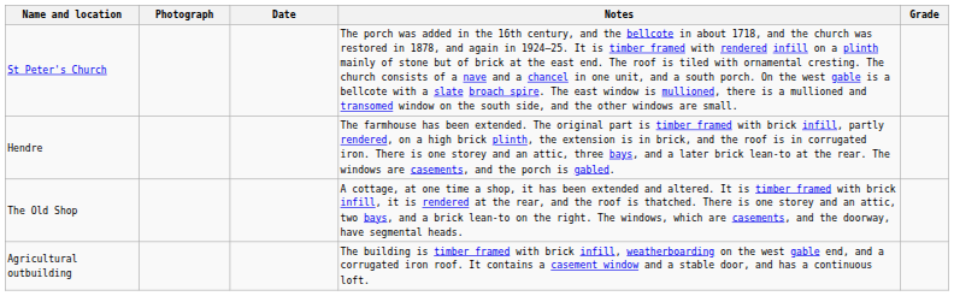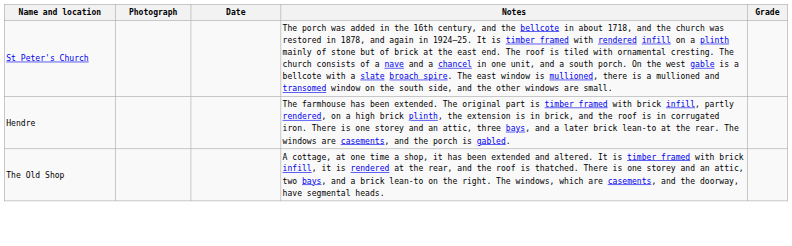 <table class="wikitable sortable plainrowheaders" style="width:100%; border:0; text-align:left; line-height:150%;">
 <tr>
 <th scope="col"  style="width:150px">Name and location</th>
 <th scope="col"  style="width:100px" class="unsortable">Photograph</th>
 <th scope="col"  style="width:120px">Date</th>
 <th scope="col"  style="width:650px" class="unsortable">Notes</th>
 <th scope="col"  style="width:50px">Grade</th>
 </tr>
 <tr>
 <td><a href='#'>St Peter's Church</a><br><small></small></td>
 <td></td>
 <td align="center"></td>
 <td>The porch was added in the 16th century, and the <a href='#'>bellcote</a> in about 1718, and the church was restored in 1878, and again in 1924–25.  It is <a href='#'>timber framed</a> with <a href='#'>rendered</a> <a href='#'>infill</a> on a <a href='#'>plinth</a> mainly of stone but of brick at the east end.  The roof is tiled with ornamental cresting.  The church consists of a <a href='#'>nave</a> and a <a href='#'>chancel</a> in one unit, and a south porch.  On the west <a href='#'>gable</a> is a bellcote with a <a href='#'>slate</a> <a href='#'>broach spire</a>.  The east window is <a href='#'>mullioned</a>, there is a mullioned and <a href='#'>transomed</a> window on the south side, and the other windows are small.</td>
 <td align="center" ></td>
 </tr>
 <tr>
 <td>Hendre<br><small></small></td>
 <td></td>
 <td align="center"></td>
 <td>The farmhouse has been extended.  The original part is <a href='#'>timber framed</a> with brick <a href='#'>infill</a>, partly <a href='#'>rendered</a>, on a high brick <a href='#'>plinth</a>, the extension is in brick, and the roof is in corrugated iron.  There is one storey and an attic, three <a href='#'>bays</a>, and a later brick lean-to at the rear.  The windows are <a href='#'>casements</a>, and the porch is <a href='#'>gabled</a>.</td>
 <td align="center" ></td>
 </tr>
 <tr>
 <td>The Old Shop<br><small></small></td>
 <td></td>
 <td align="center"></td>
 <td>A cottage, at one time a shop, it has been extended and altered.  It is <a href='#'>timber framed</a> with brick <a href='#'>infill</a>, it is <a href='#'>rendered</a> at the rear, and the roof is thatched.  There is one storey and an attic, two <a href='#'>bays</a>, and a brick lean-to on the right.  The windows, which are <a href='#'>casements</a>, and the doorway, have segmental heads.</td>
 <td align="center" ></td>
 </tr>
 <tr>
-<td>Agricultural outbuilding<br><small></small></td>
-<td></td>
-<td align="center"></td>
-<td>The building is <a href='#'>timber framed</a> with brick <a href='#'>infill</a>, <a href='#'>weatherboarding</a> on the west <a href='#'>gable</a> end, and a corrugated iron roof.  It contains a <a href='#'>casement window</a> and a stable door, and has a continuous loft.</td>
-<td align="center" ></td>
-</tr>
-<tr>
 </tr>
 </table>
